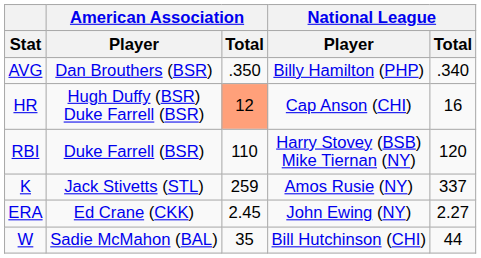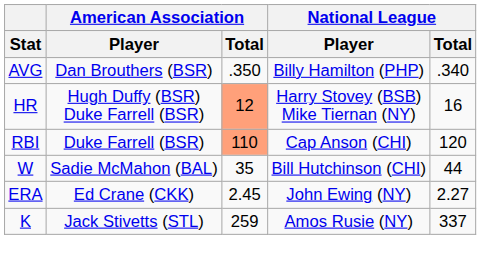 <table class="wikitable" style="text-align:center;">
 <tr>
 <th></th>
 <th colspan=2><a href='#'>American Association</a></th>
 <th colspan=2><a href='#'>National League</a></th>
 </tr>
 <tr>
 <th>Stat</th>
 <th>Player</th>
 <th>Total</th>
 <th>Player</th>
 <th>Total</th>
 </tr>
 <tr>
 <td><a href='#'>AVG</a></td>
 <td><a href='#'>Dan Brouthers</a> (<a href='#'>BSR</a>)</td>
 <td>.350</td>
 <td><a href='#'>Billy Hamilton</a> (<a href='#'>PHP</a>)</td>
 <td>.340</td>
 </tr>
 <tr>
 <td><a href='#'>HR</a></td>
 <td><a href='#'>Hugh Duffy</a> (<a href='#'>BSR</a>)<br><a href='#'>Duke Farrell</a> (<a href='#'>BSR</a>)</td>
 <td style="background: lightsalmon;">12</td>
-<td><a href='#'>Cap Anson</a> (<a href='#'>CHI</a>)</td>
+<td><a href='#'>Harry Stovey</a> (<a href='#'>BSB</a>)<br><a href='#'>Mike Tiernan</a> (<a href='#'>NY</a>)</td>
 <td>16</td>
 </tr>
 <tr>
 <td><a href='#'>RBI</a></td>
 <td><a href='#'>Duke Farrell</a> (<a href='#'>BSR</a>)</td>
-<td>110</td>
-<td><a href='#'>Harry Stovey</a> (<a href='#'>BSB</a>)<br><a href='#'>Mike Tiernan</a> (<a href='#'>NY</a>)</td>
+<td style="background: lightsalmon;">110</td>
+<td><a href='#'>Cap Anson</a> (<a href='#'>CHI</a>)</td>
 <td>120</td>
 </tr>
 <tr>
-<td><a href='#'>K</a></td>
-<td><a href='#'>Jack Stivetts</a> (<a href='#'>STL</a>)</td>
-<td>259</td>
-<td><a href='#'>Amos Rusie</a> (<a href='#'>NY</a>)</td>
-<td>337</td>
+<td><a href='#'>W</a></td>
+<td><a href='#'>Sadie McMahon</a> (<a href='#'>BAL</a>)</td>
+<td>35</td>
+<td><a href='#'>Bill Hutchinson</a> (<a href='#'>CHI</a>)</td>
+<td>44</td>
 </tr>
 <tr>
 <td><a href='#'>ERA</a></td>
 <td><a href='#'>Ed Crane</a> (<a href='#'>CKK</a>)</td>
 <td>2.45</td>
 <td><a href='#'>John Ewing</a> (<a href='#'>NY</a>)</td>
 <td>2.27</td>
 </tr>
 <tr>
-<td><a href='#'>W</a></td>
-<td><a href='#'>Sadie McMahon</a> (<a href='#'>BAL</a>)</td>
-<td>35</td>
-<td><a href='#'>Bill Hutchinson</a> (<a href='#'>CHI</a>)</td>
-<td>44</td>
+<td><a href='#'>K</a></td>
+<td><a href='#'>Jack Stivetts</a> (<a href='#'>STL</a>)</td>
+<td>259</td>
+<td><a href='#'>Amos Rusie</a> (<a href='#'>NY</a>)</td>
+<td>337</td>
 </tr>
 </table>
